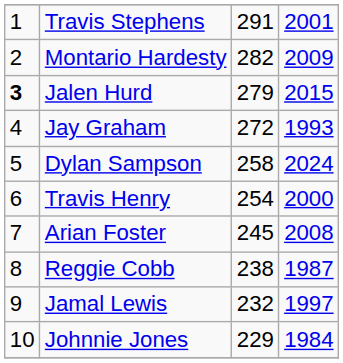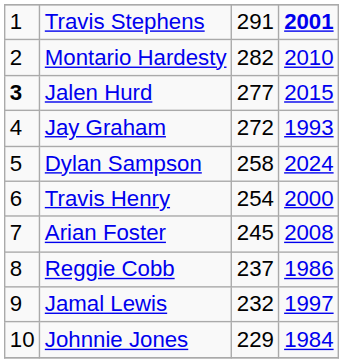 <table class="wikitable">
 <tr>
 </tr>
 <tr>
 <td>1</td>
 <td><a href='#'>Travis Stephens</a></td>
 <td>291</td>
-<td><a href='#'>2001</a></td>
+<td><strong><a href='#'>2001</a></strong></td>
 </tr>
 <tr>
 <td>2</td>
 <td><a href='#'>Montario Hardesty</a></td>
 <td>282</td>
-<td><a href='#'>2009</a></td>
+<td><a href='#'>2010</a></td>
 </tr>
 <tr>
 <td><strong>3</strong></td>
 <td><a href='#'>Jalen Hurd</a></td>
-<td>279</td>
+<td>277</td>
 <td><a href='#'>2015</a></td>
 </tr>
 <tr>
 <td>4</td>
 <td><a href='#'>Jay Graham</a></td>
 <td>272</td>
 <td><a href='#'>1993</a></td>
 </tr>
 <tr>
 <td>5</td>
 <td><a href='#'>Dylan Sampson</a></td>
 <td>258</td>
 <td><a href='#'>2024</a></td>
 </tr>
 <tr>
 <td>6</td>
 <td><a href='#'>Travis Henry</a></td>
 <td>254</td>
 <td><a href='#'>2000</a></td>
 </tr>
 <tr>
 <td>7</td>
 <td><a href='#'>Arian Foster</a></td>
 <td>245</td>
 <td><a href='#'>2008</a></td>
 </tr>
 <tr>
 <td>8</td>
 <td><a href='#'>Reggie Cobb</a></td>
-<td>238</td>
-<td><a href='#'>1987</a></td>
+<td>237</td>
+<td><a href='#'>1986</a></td>
 </tr>
 <tr>
 <td>9</td>
 <td><a href='#'>Jamal Lewis</a></td>
 <td>232</td>
 <td><a href='#'>1997</a></td>
 </tr>
 <tr>
 <td>10</td>
 <td><a href='#'>Johnnie Jones</a></td>
 <td>229</td>
 <td><a href='#'>1984</a></td>
 </tr>
 <tr>
 </tr>
 </table>
